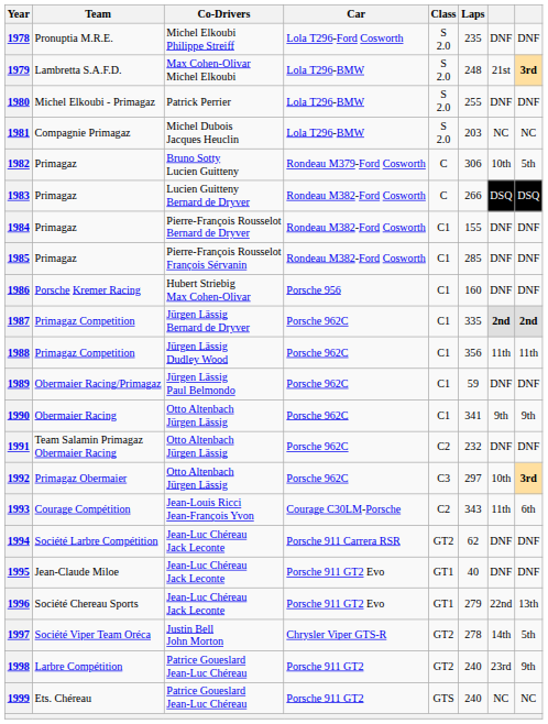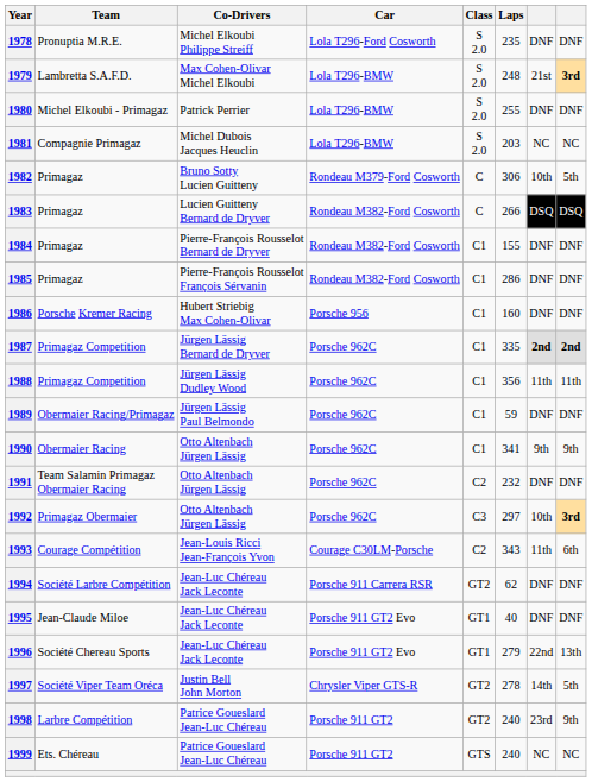 <table class="wikitable" style="text-align:center; font-size:90%">
 <tr>
 <th>Year</th>
 <th>Team</th>
 <th>Co-Drivers</th>
 <th>Car</th>
 <th>Class</th>
 <th>Laps</th>
 <th></th>
 <th></th>
 </tr>
 <tr>
 <th><a href='#'>1978</a></th>
 <td align="left"> Pronuptia M.R.E.</td>
 <td align="left"> Michel Elkoubi<br> <a href='#'>Philippe Streiff</a></td>
 <td align="left"><a href='#'>Lola T296</a>-<a href='#'>Ford</a> <a href='#'>Cosworth</a></td>
 <td>S<br>2.0</td>
 <td>235</td>
 <td>DNF</td>
 <td>DNF</td>
 </tr>
 <tr>
 <th><a href='#'>1979</a></th>
 <td align="left"> Lambretta S.A.F.D.</td>
 <td align="left"> <a href='#'>Max Cohen-Olivar</a><br> Michel Elkoubi</td>
 <td align="left"><a href='#'>Lola T296</a>-<a href='#'>BMW</a></td>
 <td>S<br>2.0</td>
 <td>248</td>
 <td>21st</td>
 <td style="background:#FFDF9F;"><strong>3rd</strong></td>
 </tr>
 <tr>
 <th><a href='#'>1980</a></th>
 <td align="left"> Michel Elkoubi - Primagaz</td>
 <td align="left"> Patrick Perrier</td>
 <td align="left"><a href='#'>Lola T296</a>-<a href='#'>BMW</a></td>
 <td>S<br>2.0</td>
 <td>255</td>
 <td>DNF</td>
 <td>DNF</td>
 </tr>
 <tr>
 <th><a href='#'>1981</a></th>
 <td align="left"> Compagnie Primagaz</td>
 <td align="left"> Michel Dubois<br> Jacques Heuclin</td>
 <td align="left"><a href='#'>Lola T296</a>-<a href='#'>BMW</a></td>
 <td>S<br>2.0</td>
 <td>203</td>
 <td>NC</td>
 <td>NC</td>
 </tr>
 <tr>
 <th><a href='#'>1982</a></th>
 <td align="left"> Primagaz</td>
 <td align="left"> <a href='#'>Bruno Sotty</a><br> Lucien Guitteny</td>
 <td align="left"><a href='#'>Rondeau M379</a>-<a href='#'>Ford</a> <a href='#'>Cosworth</a></td>
 <td>C</td>
 <td>306</td>
 <td>10th</td>
 <td>5th</td>
 </tr>
 <tr>
 <th><a href='#'>1983</a></th>
 <td align="left"> Primagaz</td>
 <td align="left"> Lucien Guitteny<br> <a href='#'>Bernard de Dryver</a></td>
 <td align="left"><a href='#'>Rondeau M382</a>-<a href='#'>Ford</a> <a href='#'>Cosworth</a></td>
 <td>C</td>
 <td>266</td>
 <td style="background:#000; color:#fff;"><span>DSQ</span></td>
 <td style="background:#000; color:#fff;"><span>DSQ</span></td>
 </tr>
 <tr>
 <th><a href='#'>1984</a></th>
 <td align="left"> Primagaz</td>
 <td align="left"> Pierre-François Rousselot<br> <a href='#'>Bernard de Dryver</a></td>
 <td align="left"><a href='#'>Rondeau M382</a>-<a href='#'>Ford</a> <a href='#'>Cosworth</a></td>
 <td>C1</td>
 <td>155</td>
 <td>DNF</td>
 <td>DNF</td>
 </tr>
 <tr>
 <th><a href='#'>1985</a></th>
 <td align="left"> Primagaz</td>
 <td align="left"> Pierre-François Rousselot<br> <a href='#'>François Sérvanin</a></td>
 <td align="left"><a href='#'>Rondeau M382</a>-<a href='#'>Ford</a> <a href='#'>Cosworth</a></td>
 <td>C1</td>
-<td>285</td>
+<td>286</td>
 <td>DNF</td>
 <td>DNF</td>
 </tr>
 <tr>
 <th><a href='#'>1986</a></th>
 <td align="left"> <a href='#'>Porsche</a> <a href='#'>Kremer Racing</a></td>
 <td align="left"> Hubert Striebig<br> <a href='#'>Max Cohen-Olivar</a></td>
 <td align="left"><a href='#'>Porsche 956</a></td>
 <td>C1</td>
 <td>160</td>
 <td>DNF</td>
 <td>DNF</td>
 </tr>
 <tr>
 <th><a href='#'>1987</a></th>
 <td align="left"> <a href='#'>Primagaz Competition</a></td>
 <td align="left"> <a href='#'>Jürgen Lässig</a><br> <a href='#'>Bernard de Dryver</a></td>
 <td align="left"><a href='#'>Porsche 962C</a></td>
 <td>C1</td>
 <td>335</td>
 <td style="background:#DFDFDF;"><strong>2nd</strong></td>
 <td style="background:#DFDFDF;"><strong>2nd</strong></td>
 </tr>
 <tr>
 <th><a href='#'>1988</a></th>
 <td align="left"> <a href='#'>Primagaz Competition</a></td>
 <td align="left"> <a href='#'>Jürgen Lässig</a><br> <a href='#'>Dudley Wood</a></td>
 <td align="left"><a href='#'>Porsche 962C</a></td>
 <td>C1</td>
 <td>356</td>
 <td>11th</td>
 <td>11th</td>
 </tr>
 <tr>
 <th><a href='#'>1989</a></th>
 <td align="left"> <a href='#'>Obermaier Racing/Primagaz</a></td>
 <td align="left"> <a href='#'>Jürgen Lässig</a><br> <a href='#'>Paul Belmondo</a></td>
 <td align="left"><a href='#'>Porsche 962C</a></td>
 <td>C1</td>
 <td>59</td>
 <td>DNF</td>
 <td>DNF</td>
 </tr>
 <tr>
 <th><a href='#'>1990</a></th>
 <td align="left"> <a href='#'>Obermaier Racing</a></td>
 <td align="left"> <a href='#'>Otto Altenbach</a><br> <a href='#'>Jürgen Lässig</a></td>
 <td align="left"><a href='#'>Porsche 962C</a></td>
 <td>C1</td>
 <td>341</td>
 <td>9th</td>
 <td>9th</td>
 </tr>
 <tr>
 <th><a href='#'>1991</a></th>
 <td align="left"> Team Salamin Primagaz<br> <a href='#'>Obermaier Racing</a></td>
 <td align="left"> <a href='#'>Otto Altenbach</a><br> <a href='#'>Jürgen Lässig</a></td>
 <td align="left"><a href='#'>Porsche 962C</a></td>
 <td>C2</td>
 <td>232</td>
 <td>DNF</td>
 <td>DNF</td>
 </tr>
 <tr>
 <th><a href='#'>1992</a></th>
 <td align="left"> <a href='#'>Primagaz Obermaier</a></td>
 <td align="left"> <a href='#'>Otto Altenbach</a><br> <a href='#'>Jürgen Lässig</a></td>
 <td align="left"><a href='#'>Porsche 962C</a></td>
 <td>C3</td>
 <td>297</td>
 <td>10th</td>
 <td style="background:#FFDF9F;"><strong>3rd</strong></td>
 </tr>
 <tr>
 <th><a href='#'>1993</a></th>
 <td align="left"> <a href='#'>Courage Compétition</a></td>
 <td align="left"> <a href='#'>Jean-Louis Ricci</a><br> <a href='#'>Jean-François Yvon</a></td>
 <td align="left"><a href='#'>Courage C30LM</a>-<a href='#'>Porsche</a></td>
 <td>C2</td>
 <td>343</td>
 <td>11th</td>
 <td>6th</td>
 </tr>
 <tr>
 <th><a href='#'>1994</a></th>
 <td align="left"> <a href='#'>Société Larbre Compétition</a></td>
 <td align="left"> <a href='#'>Jean-Luc Chéreau</a><br> <a href='#'>Jack Leconte</a></td>
 <td align="left"><a href='#'>Porsche 911 Carrera RSR</a></td>
 <td>GT2</td>
 <td>62</td>
 <td>DNF</td>
 <td>DNF</td>
 </tr>
 <tr>
 <th><a href='#'>1995</a></th>
 <td align="left"> Jean-Claude Miloe</td>
 <td align="left"> <a href='#'>Jean-Luc Chéreau</a><br> <a href='#'>Jack Leconte</a></td>
 <td align="left"><a href='#'>Porsche 911 GT2</a> Evo</td>
 <td>GT1</td>
 <td>40</td>
 <td>DNF</td>
 <td>DNF</td>
 </tr>
 <tr>
 <th><a href='#'>1996</a></th>
 <td align="left"> Société Chereau Sports</td>
 <td align="left"> <a href='#'>Jean-Luc Chéreau</a><br> <a href='#'>Jack Leconte</a></td>
 <td align="left"><a href='#'>Porsche 911 GT2</a> Evo</td>
 <td>GT1</td>
 <td>279</td>
 <td>22nd</td>
 <td>13th</td>
 </tr>
 <tr>
 <th><a href='#'>1997</a></th>
 <td align="left"> <a href='#'>Société Viper Team Oréca</a></td>
 <td align="left"> <a href='#'>Justin Bell</a><br> <a href='#'>John Morton</a></td>
 <td align="left"><a href='#'>Chrysler Viper GTS-R</a></td>
 <td>GT2</td>
 <td>278</td>
 <td>14th</td>
 <td>5th</td>
 </tr>
 <tr>
 <th><a href='#'>1998</a></th>
 <td align="left"> <a href='#'>Larbre Compétition</a></td>
 <td align="left"> <a href='#'>Patrice Goueslard</a><br> <a href='#'>Jean-Luc Chéreau</a></td>
 <td align="left"><a href='#'>Porsche 911 GT2</a></td>
 <td>GT2</td>
 <td>240</td>
 <td>23rd</td>
 <td>9th</td>
 </tr>
 <tr>
 <th><a href='#'>1999</a></th>
 <td align="left"> Ets. Chéreau</td>
 <td align="left"> <a href='#'>Patrice Goueslard</a><br> <a href='#'>Jean-Luc Chéreau</a></td>
 <td align="left"><a href='#'>Porsche 911 GT2</a></td>
 <td>GTS</td>
 <td>240</td>
 <td>NC</td>
 <td>NC</td>
 </tr>
 <tr>
 <th colspan="8"></th>
 </tr>
 </table>
